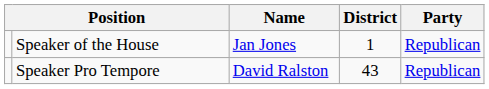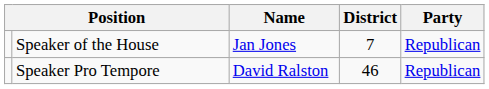 <table class="wikitable">
 <tr>
 <th colspan=2 align=center>Position</th>
 <th align="center" width="99">Name</th>
 <th align=center>District</th>
 <th align=center>Party</th>
 </tr>
 <tr>
 <td></td>
 <td width="201">Speaker of the House</td>
 <td><a href='#'>Jan Jones</a></td>
-<td align=center>1</td>
+<td align=center>7</td>
 <td><a href='#'>Republican</a></td>
 </tr>
 <tr>
 <td></td>
 <td>Speaker Pro Tempore</td>
 <td><a href='#'>David Ralston</a></td>
-<td align=center>43</td>
+<td align=center>46</td>
 <td><a href='#'>Republican</a></td>
 </tr>
 </table>
